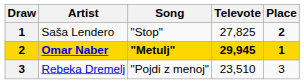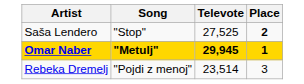 <table class="sortable wikitable plainrowheaders" style="margin: 1em auto 1em auto; text-align:center;">
 <tr>
-<th>Draw</th>
 <th>Artist</th>
 <th>Song</th>
 <th>Televote</th>
 <th>Place</th>
 </tr>
 <tr>
-<th scope="row" style="text-align:center;">1</th>
 <td align="left">Saša Lendero</td>
 <td align="left">"Stop"</td>
-<td>27,825</td>
+<td>27,525</td>
 <td><strong>2</strong></td>
 </tr>
 <tr style="font-weight:bold; background:gold">
-<th scope="row" style="font-weight:bold; background:gold; text-align:center;">2</th>
 <td align="left"><a href='#'>Omar Naber</a></td>
 <td align="left">"Metulj"</td>
 <td>29,945</td>
 <td>1</td>
 </tr>
 <tr>
-<th scope="row" style="text-align:center;">3</th>
 <td align="left"><a href='#'>Rebeka Dremelj</a></td>
 <td align="left">"Pojdi z menoj"</td>
-<td>23,510</td>
+<td>23,514</td>
 <td>3</td>
 </tr>
 </table>
